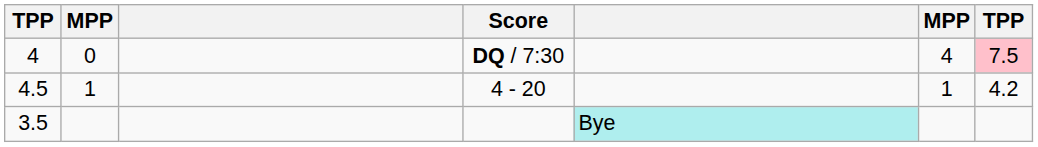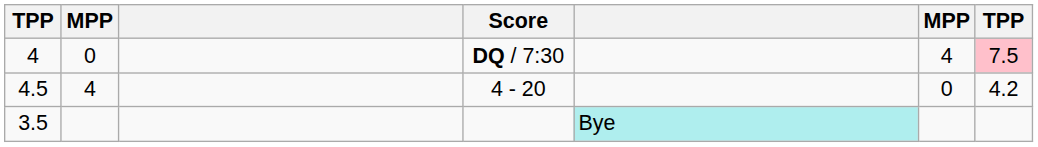 <table class="wikitable" style="text-align: center;" |>
 <tr>
 <th width="35">TPP</th>
 <th width="35">MPP</th>
 <th width="250"></th>
 <th width="75">Score</th>
 <th width="250"></th>
 <th width="35">MPP</th>
 <th width="35">TPP</th>
 </tr>
 <tr>
 <td>4</td>
 <td>0</td>
 <td style="text-align:left;"><strong></strong></td>
 <td><strong>DQ</strong> / 7:30</td>
 <td style="text-align:left;"></td>
 <td>4</td>
 <td bgcolor=pink>7.5</td>
 </tr>
 <tr>
 <td>4.5</td>
-<td>1</td>
+<td>4</td>
 <td style="text-align:left;"></td>
 <td>4 - 20</td>
 <td style="text-align:left;"><strong></strong></td>
-<td>1</td>
+<td>0</td>
 <td>4.2</td>
 </tr>
 <tr>
 <td>3.5</td>
 <td></td>
 <td style="text-align:left;"><strong></strong></td>
 <td></td>
 <td style="background: paleturquoise; text-align:left;">Bye</td>
 <td></td>
 <td></td>
 </tr>
 </table>
